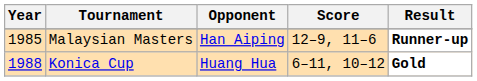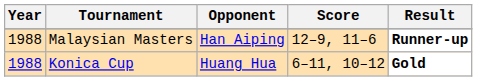 <table class="sortable wikitable" style="font-size:90%;">
 <tr>
 <th>Year</th>
 <th>Tournament</th>
 <th>Opponent</th>
 <th>Score</th>
 <th>Result</th>
 </tr>
 <tr>
 </tr>
 <tr style="background:#FFE0AF">
-<td align="center">1985</td>
+<td align="center">1988</td>
 <td align="left">Malaysian Masters</td>
 <td align="left"> <a href='#'>Han Aiping</a></td>
 <td align="left">12–9, 11–6</td>
 <td style="text-align:left; background:white"> <strong>Runner-up</strong></td>
 </tr>
 <tr style="background:#FFE0AF">
 <td align="center"><a href='#'>1988</a></td>
 <td align="left"><a href='#'>Konica Cup</a></td>
 <td align="left"> <a href='#'>Huang Hua</a></td>
 <td align="left">6–11, 10–12</td>
 <td style="text-align:left; background:white"> <strong>Gold</strong></td>
 </tr>
 </table>
